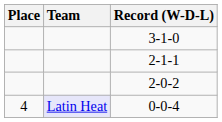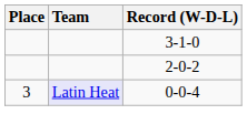 <table class="wikitable" style="text-align:center; padding-bottom:0;">
 <tr>
 <th>Place</th>
 <th style="text-align:left;">Team</th>
 <th>Record (W-D-L)</th>
 </tr>
 <tr>
 <td></td>
 <td align=left></td>
 <td>3-1-0</td>
 </tr>
 <tr>
 <td></td>
 <td align=left></td>
-<td>2-1-1</td>
-</tr>
-<tr>
-<td></td>
-<td align=left></td>
 <td>2-0-2</td>
 </tr>
 <tr>
-<td>4</td>
+<td>3</td>
 <td align=left style="background: lavender;"><a href='#'>Latin Heat</a></td>
 <td>0-0-4</td>
 </tr>
 </table>
